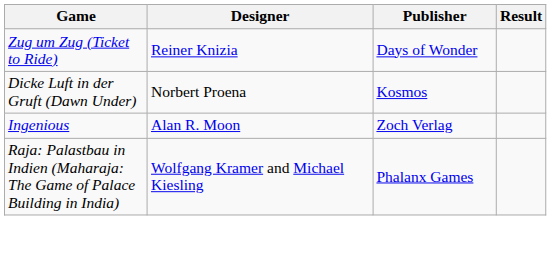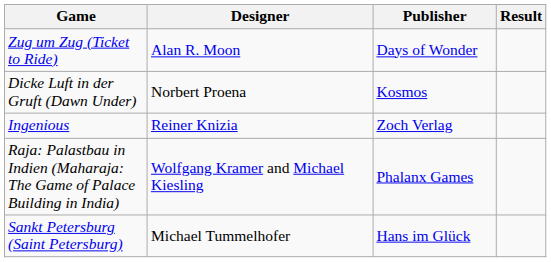 <table class="wikitable">
 <tr>
 <th style="width:140px;">Game</th>
 <th style="width:225px;">Designer</th>
 <th style="width:120px;">Publisher</th>
 <th>Result</th>
 </tr>
 <tr>
 <td><a href='#'><em>Zug um Zug (Ticket to Ride)</em></a></td>
-<td><a href='#'>Reiner Knizia</a></td>
+<td><a href='#'>Alan R. Moon</a></td>
 <td><a href='#'>Days of Wonder</a></td>
 <td></td>
 </tr>
 <tr>
 <td><em>Dicke Luft in der Gruft (Dawn Under)</em></td>
 <td>Norbert Proena</td>
 <td><a href='#'>Kosmos</a></td>
 <td></td>
 </tr>
 <tr>
 <td><a href='#'><em>Ingenious</em></a></td>
-<td><a href='#'>Alan R. Moon</a></td>
+<td><a href='#'>Reiner Knizia</a></td>
 <td><a href='#'>Zoch Verlag</a></td>
 <td></td>
 </tr>
 <tr>
 <td><em>Raja: Palastbau in Indien (Maharaja: The Game of Palace Building in India)</em></td>
 <td><a href='#'>Wolfgang Kramer</a> and <a href='#'>Michael Kiesling</a></td>
 <td><a href='#'>Phalanx Games</a></td>
 <td></td>
 </tr>
+<tr>
+<td><a href='#'><em>Sankt Petersburg (Saint Petersburg)</em></a></td>
+<td>Michael Tummelhofer</td>
+<td><a href='#'>Hans im Glück</a></td>
+<td></td>
+</tr>
 </table>
